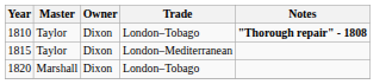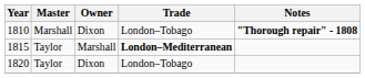 <table class="sortable wikitable">
 <tr>
 <th>Year</th>
 <th>Master</th>
 <th>Owner</th>
 <th>Trade</th>
 <th>Notes</th>
 </tr>
 <tr>
 <td>1810</td>
-<td>Taylor</td>
+<td>Marshall</td>
 <td>Dixon</td>
 <td>London–Tobago</td>
 <td><strong>"Thorough repair" - 1808</strong></td>
 </tr>
 <tr>
 <td>1815</td>
 <td>Taylor</td>
-<td>Dixon</td>
-<td>London–Mediterranean</td>
+<td>Marshall</td>
+<td><strong>London–Mediterranean</strong></td>
 <td></td>
 </tr>
 <tr>
 <td>1820</td>
-<td>Marshall</td>
+<td>Taylor</td>
 <td>Dixon</td>
 <td>London–Tobago</td>
 <td></td>
 </tr>
 <tr>
 </tr>
 </table>
